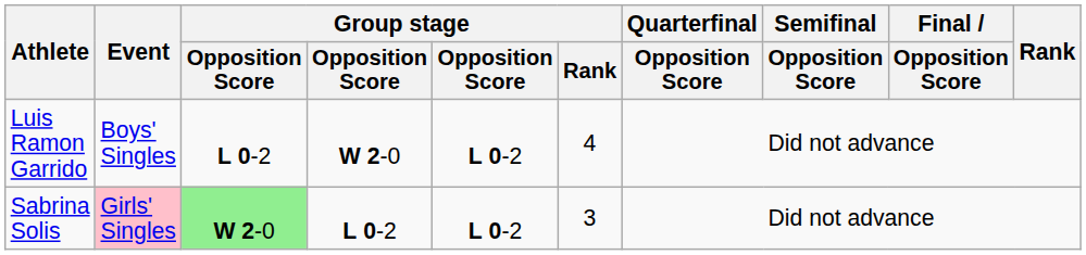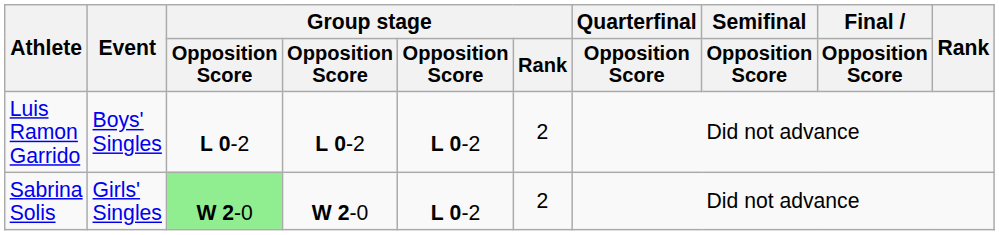 <table class="wikitable" style="font-size:90%">
 <tr>
 <th rowspan=2>Athlete</th>
 <th rowspan=2>Event</th>
 <th colspan=4>Group stage</th>
 <th>Quarterfinal</th>
 <th>Semifinal</th>
 <th>Final / </th>
 <th rowspan=2>Rank</th>
 </tr>
 <tr style="font-size:95%">
 <th>Opposition<br>Score</th>
 <th>Opposition<br>Score</th>
 <th>Opposition<br>Score</th>
 <th>Rank</th>
 <th>Opposition<br>Score</th>
 <th>Opposition<br>Score</th>
 <th>Opposition<br>Score</th>
 </tr>
 <tr align=center>
 <td align=left><a href='#'>Luis Ramon Garrido</a></td>
 <td align=left><a href='#'>Boys' Singles</a></td>
 <td> <br> <strong>L</strong> <strong>0</strong>-2</td>
-<td> <br> <strong>W</strong> <strong>2</strong>-0</td>
 <td> <br> <strong>L</strong> <strong>0</strong>-2</td>
-<td>4</td>
+<td> <br> <strong>L</strong> <strong>0</strong>-2</td>
+<td>2</td>
 <td colspan=4>Did not advance</td>
 </tr>
 <tr align=center>
 <td align=left><a href='#'>Sabrina Solis</a></td>
-<td align=left style="background: pink;"><a href='#'>Girls' Singles</a></td>
+<td align=left><a href='#'>Girls' Singles</a></td>
 <td style="background: lightgreen;"> <br> <strong>W</strong> <strong>2</strong>-0</td>
+<td> <br> <strong>W</strong> <strong>2</strong>-0</td>
 <td> <br> <strong>L</strong> <strong>0</strong>-2</td>
-<td> <br> <strong>L</strong> <strong>0</strong>-2</td>
-<td>3</td>
+<td>2</td>
 <td colspan=4>Did not advance</td>
 </tr>
 </table>
